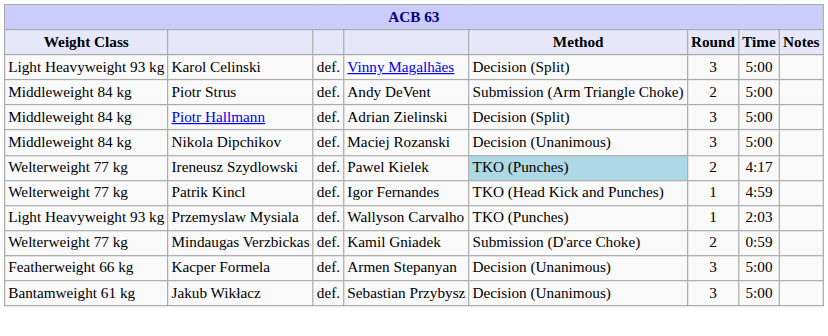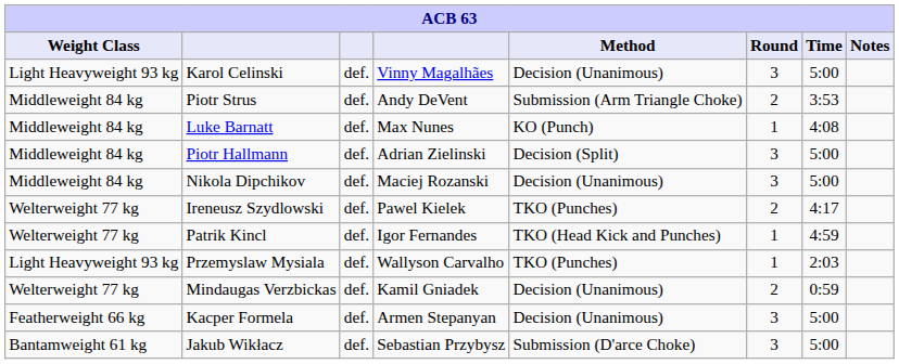 <table class="wikitable" style="font-size: 80%;">
 <tr>
 <th colspan="8" style="background-color: #ccf; color: #000080; text-align: center;"><strong>ACB 63</strong></th>
 </tr>
 <tr>
 <th colspan="1" style="background-color: #E6E8FA; color: #000000; text-align: center;">Weight Class</th>
 <th colspan="1" style="background-color: #E6E8FA; color: #000000; text-align: center;"></th>
 <th colspan="1" style="background-color: #E6E8FA; color: #000000; text-align: center;"></th>
 <th colspan="1" style="background-color: #E6E8FA; color: #000000; text-align: center;"></th>
 <th colspan="1" style="background-color: #E6E8FA; color: #000000; text-align: center;">Method</th>
 <th colspan="1" style="background-color: #E6E8FA; color: #000000; text-align: center;">Round</th>
 <th colspan="1" style="background-color: #E6E8FA; color: #000000; text-align: center;">Time</th>
 <th colspan="1" style="background-color: #E6E8FA; color: #000000; text-align: center;">Notes</th>
 </tr>
 <tr>
 <td>Light Heavyweight 93 kg</td>
 <td> Karol Celinski</td>
 <td>def.</td>
 <td> <a href='#'>Vinny Magalhães</a></td>
-<td>Decision (Split)</td>
+<td>Decision (Unanimous)</td>
 <td align=center>3</td>
 <td align=center>5:00</td>
 <td></td>
 </tr>
 <tr>
 <td>Middleweight 84 kg</td>
 <td> Piotr Strus</td>
 <td>def.</td>
 <td> Andy DeVent</td>
 <td>Submission (Arm Triangle Choke)</td>
 <td align=center>2</td>
-<td align=center>5:00</td>
+<td align=center>3:53</td>
+<td></td>
+</tr>
+<tr>
+<td>Middleweight 84 kg</td>
+<td> <a href='#'>Luke Barnatt</a></td>
+<td>def.</td>
+<td> Max Nunes</td>
+<td>KO (Punch)</td>
+<td align=center>1</td>
+<td align=center>4:08</td>
 <td></td>
 </tr>
 <tr>
 <td>Middleweight 84 kg</td>
 <td> <a href='#'>Piotr Hallmann</a></td>
 <td>def.</td>
 <td> Adrian Zielinski</td>
 <td>Decision (Split)</td>
 <td align=center>3</td>
 <td align=center>5:00</td>
 <td></td>
 </tr>
 <tr>
 <td>Middleweight 84 kg</td>
 <td> Nikola Dipchikov</td>
 <td>def.</td>
 <td> Maciej Rozanski</td>
 <td>Decision (Unanimous)</td>
 <td align=center>3</td>
 <td align=center>5:00</td>
 <td></td>
 </tr>
 <tr>
 <td>Welterweight 77 kg</td>
 <td> Ireneusz Szydlowski</td>
 <td>def.</td>
 <td> Pawel Kielek</td>
-<td style="background: lightblue;">TKO (Punches)</td>
+<td>TKO (Punches)</td>
 <td align=center>2</td>
 <td align=center>4:17</td>
 <td></td>
 </tr>
 <tr>
 <td>Welterweight 77 kg</td>
 <td> Patrik Kincl</td>
 <td>def.</td>
 <td> Igor Fernandes</td>
 <td>TKO (Head Kick and Punches)</td>
 <td align=center>1</td>
 <td align=center>4:59</td>
 <td></td>
 </tr>
 <tr>
 <td>Light Heavyweight 93 kg</td>
 <td> Przemyslaw Mysiala</td>
 <td>def.</td>
 <td> Wallyson Carvalho</td>
 <td>TKO (Punches)</td>
 <td align=center>1</td>
 <td align=center>2:03</td>
 <td></td>
 </tr>
 <tr>
 <td>Welterweight 77 kg</td>
 <td> Mindaugas Verzbickas</td>
 <td>def.</td>
 <td> Kamil Gniadek</td>
-<td>Submission (D'arce Choke)</td>
+<td>Decision (Unanimous)</td>
 <td align=center>2</td>
 <td align=center>0:59</td>
 <td></td>
 </tr>
 <tr>
 <td>Featherweight 66 kg</td>
 <td> Kacper Formela</td>
 <td>def.</td>
 <td> Armen Stepanyan</td>
 <td>Decision (Unanimous)</td>
 <td align=center>3</td>
 <td align=center>5:00</td>
 <td></td>
 </tr>
 <tr>
 <td>Bantamweight 61 kg</td>
 <td> Jakub Wikłacz</td>
 <td>def.</td>
 <td> Sebastian Przybysz</td>
-<td>Decision (Unanimous)</td>
+<td>Submission (D'arce Choke)</td>
 <td align=center>3</td>
 <td align=center>5:00</td>
 <td></td>
 </tr>
 </table>
